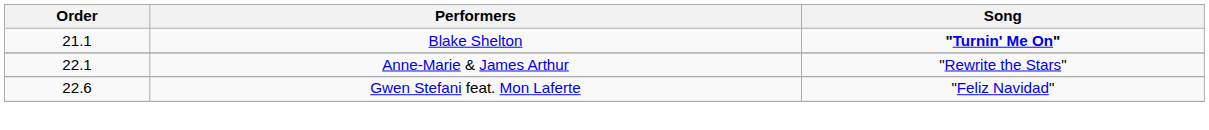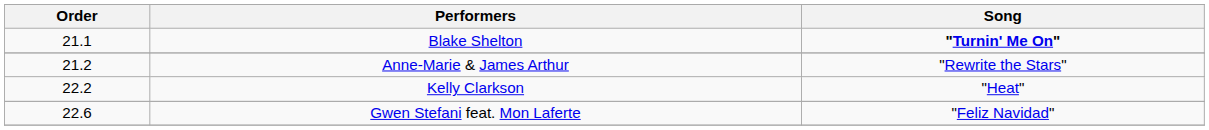 <table class="wikitable" style="text-align:center; width:100%;">
 <tr>
 </tr>
 <tr>
 <th>Order</th>
 <th>Performers</th>
 <th>Song</th>
 </tr>
 <tr>
 <td>21.1</td>
 <td><a href='#'>Blake Shelton</a></td>
 <td><strong>"<a href='#'>Turnin' Me On</a>"</strong></td>
 </tr>
 <tr>
 </tr>
 <tr>
-<td>22.1</td>
+<td>21.2</td>
 <td><a href='#'>Anne-Marie</a> & <a href='#'>James Arthur</a></td>
 <td>"<a href='#'>Rewrite the Stars</a>"</td>
+</tr>
+<tr>
+<td>22.2</td>
+<td><a href='#'>Kelly Clarkson</a></td>
+<td>"<a href='#'>Heat</a>"</td>
 </tr>
 <tr>
 </tr>
 <tr>
 <td>22.6</td>
 <td><a href='#'>Gwen Stefani</a> feat. <a href='#'>Mon Laferte</a></td>
 <td>"<a href='#'>Feliz Navidad</a>"</td>
 </tr>
 <tr>
 </tr>
 </table>
